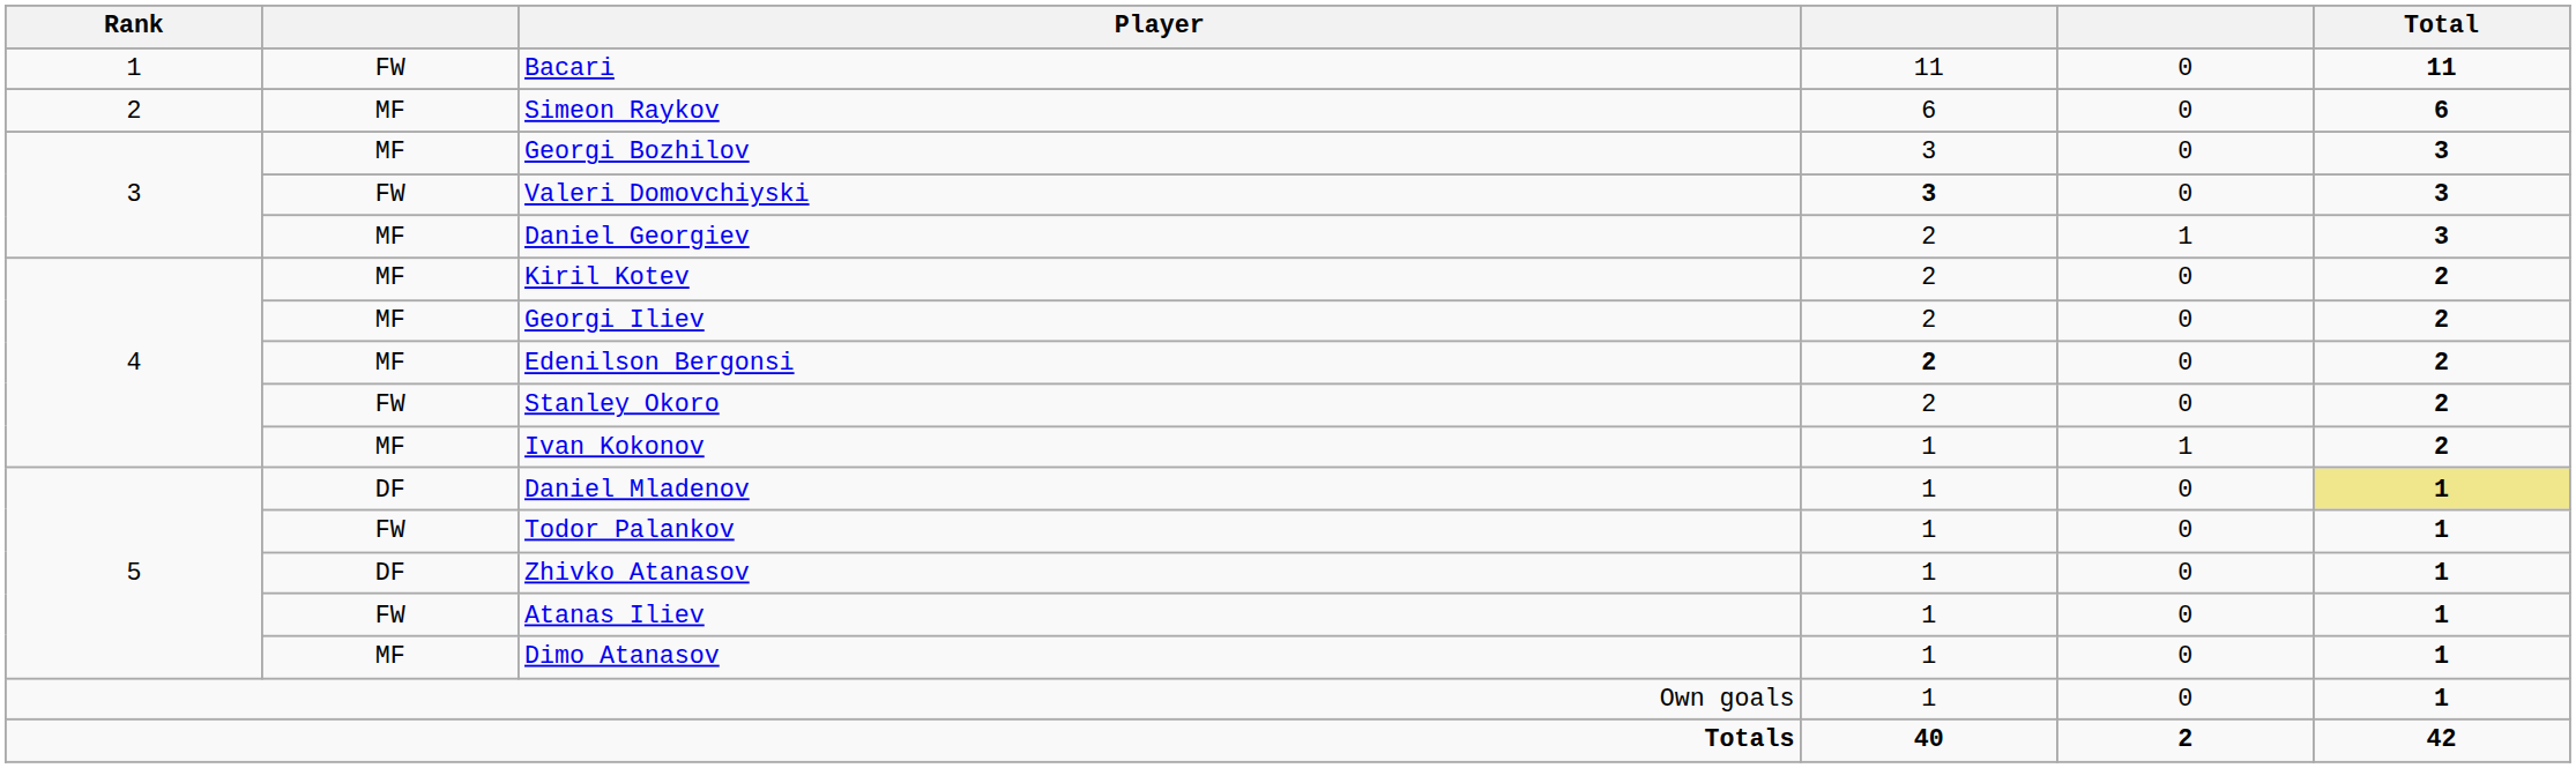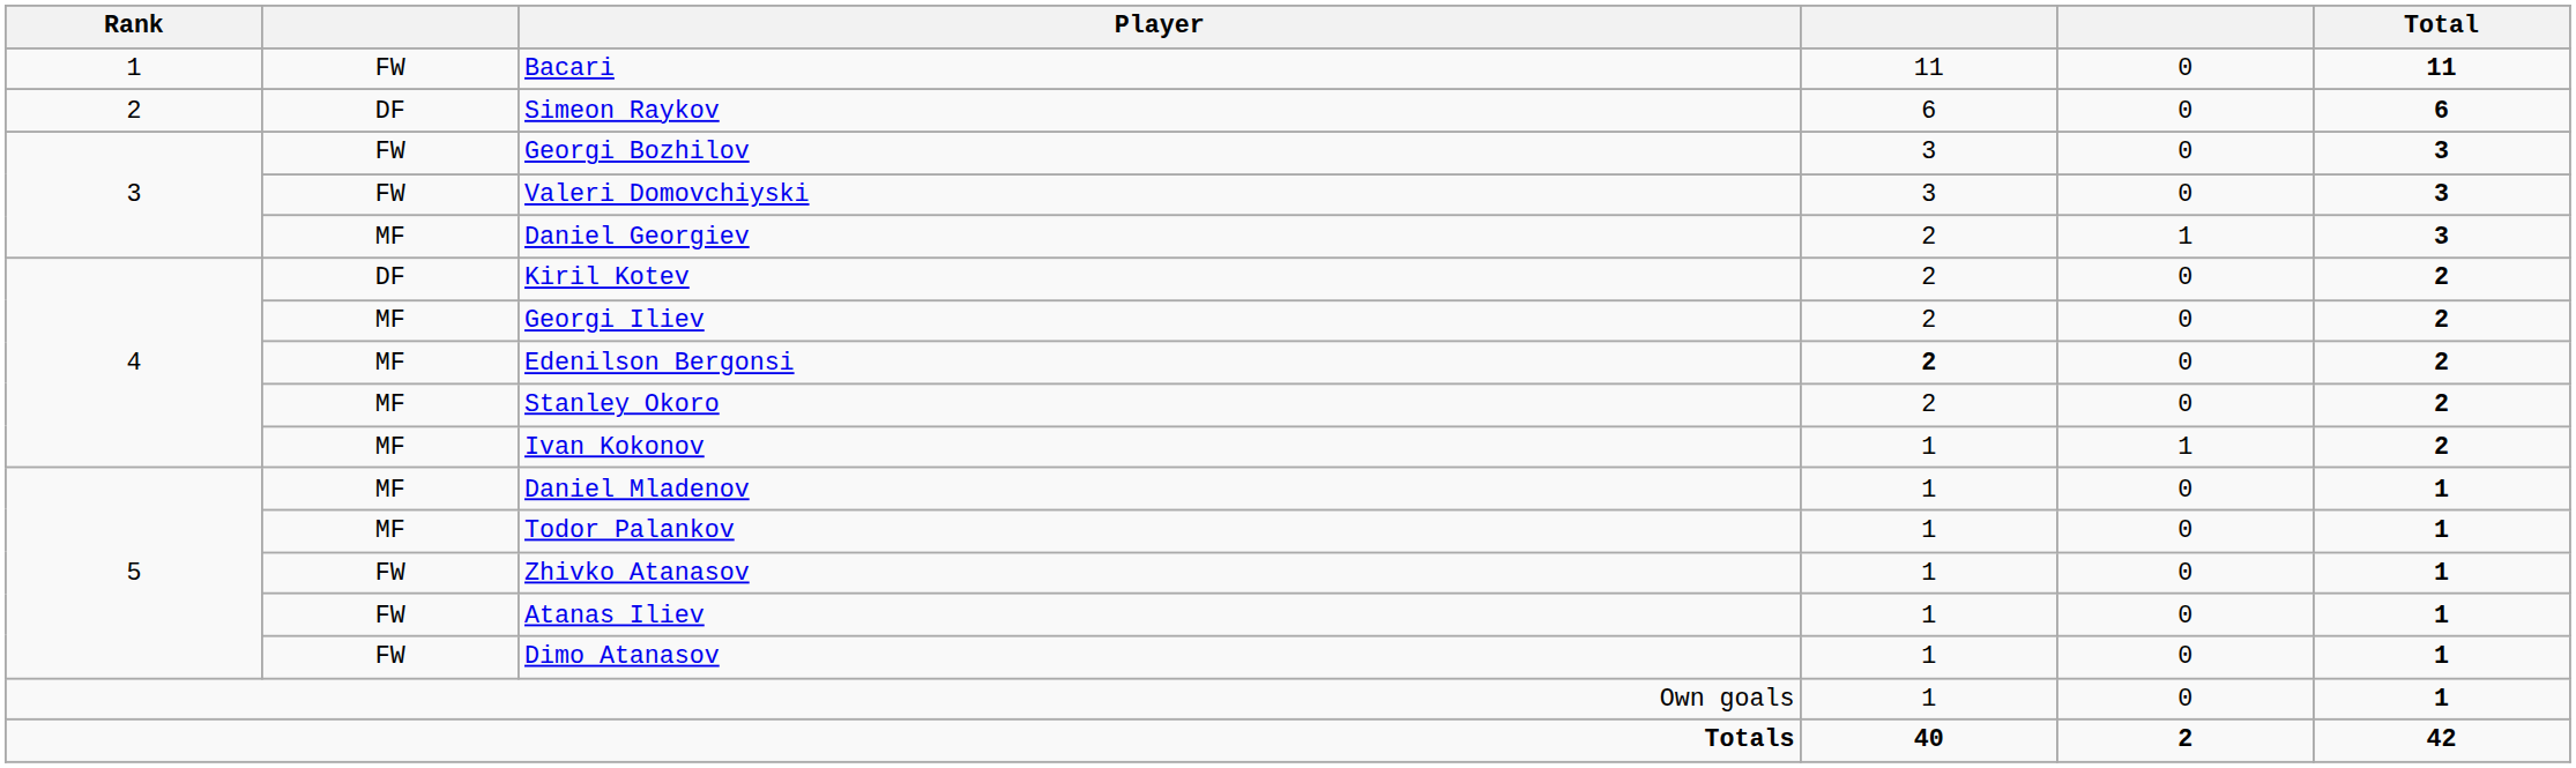 <table class="wikitable"  style="text-align:center; font-size:90%; width:95%;">
 <tr>
 <th style="width:10%;">Rank</th>
 <th style="width:10%;"></th>
 <th>Player</th>
 <th style="width:10%;"></th>
 <th style="width:10%;"></th>
 <th style="width:10%;">Total</th>
 </tr>
 <tr>
 <td>1</td>
 <td>FW</td>
 <td style="text-align:left;"> <a href='#'>Bacari</a></td>
 <td>11</td>
 <td>0</td>
 <td><strong>11</strong></td>
 </tr>
 <tr>
 <td>2</td>
-<td>MF</td>
+<td>DF</td>
 <td style="text-align:left;"> <a href='#'>Simeon Raykov</a></td>
 <td>6</td>
 <td>0</td>
 <td><strong>6</strong></td>
 </tr>
 <tr>
 <td rowspan=3>3</td>
-<td>MF</td>
+<td>FW</td>
 <td style="text-align:left;"> <a href='#'>Georgi Bozhilov</a></td>
 <td>3</td>
 <td>0</td>
 <td><strong>3</strong></td>
 </tr>
 <tr>
 <td>FW</td>
 <td style="text-align:left;"> <a href='#'>Valeri Domovchiyski</a></td>
-<td><strong>3</strong></td>
+<td>3</td>
 <td>0</td>
 <td><strong>3</strong></td>
 </tr>
 <tr>
 <td>MF</td>
 <td style="text-align:left;"> <a href='#'>Daniel Georgiev</a></td>
 <td>2</td>
 <td>1</td>
 <td><strong>3</strong></td>
 </tr>
 <tr>
 <td rowspan=5>4</td>
-<td>MF</td>
+<td>DF</td>
 <td style="text-align:left;"> <a href='#'>Kiril Kotev</a></td>
 <td>2</td>
 <td>0</td>
 <td><strong>2</strong></td>
 </tr>
 <tr>
 <td>MF</td>
 <td style="text-align:left;"> <a href='#'>Georgi Iliev</a></td>
 <td>2</td>
 <td>0</td>
 <td><strong>2</strong></td>
 </tr>
 <tr>
 <td>MF</td>
 <td style="text-align:left;"> <a href='#'>Edenilson Bergonsi</a></td>
 <td><strong>2</strong></td>
 <td>0</td>
 <td><strong>2</strong></td>
 </tr>
 <tr>
-<td>FW</td>
+<td>MF</td>
 <td style="text-align:left;"> <a href='#'>Stanley Okoro</a></td>
 <td>2</td>
 <td>0</td>
 <td><strong>2</strong></td>
 </tr>
 <tr>
 <td>MF</td>
 <td style="text-align:left;"> <a href='#'>Ivan Kokonov</a></td>
 <td>1</td>
 <td>1</td>
 <td><strong>2</strong></td>
 </tr>
 <tr>
 <td rowspan=5>5</td>
-<td>DF</td>
+<td>MF</td>
 <td style="text-align:left;"> <a href='#'>Daniel Mladenov</a></td>
 <td>1</td>
 <td>0</td>
-<td style="background: khaki;"><strong>1</strong></td>
+<td><strong>1</strong></td>
 </tr>
 <tr>
-<td>FW</td>
+<td>MF</td>
 <td style="text-align:left;"> <a href='#'>Todor Palankov</a></td>
 <td>1</td>
 <td>0</td>
 <td><strong>1</strong></td>
 </tr>
 <tr>
-<td>DF</td>
+<td>FW</td>
 <td style="text-align:left;"> <a href='#'>Zhivko Atanasov</a></td>
 <td>1</td>
 <td>0</td>
 <td><strong>1</strong></td>
 </tr>
 <tr>
 <td>FW</td>
 <td style="text-align:left;"> <a href='#'>Atanas Iliev</a></td>
 <td>1</td>
 <td>0</td>
 <td><strong>1</strong></td>
 </tr>
 <tr>
-<td>MF</td>
+<td>FW</td>
 <td style="text-align:left;"> <a href='#'>Dimo Atanasov</a></td>
 <td>1</td>
 <td>0</td>
 <td><strong>1</strong></td>
 </tr>
 <tr>
 <td colspan=3 style="text-align:right;">Own goals</td>
 <td>1</td>
 <td>0</td>
 <td><strong>1</strong></td>
 </tr>
 <tr>
 <td colspan=3 style="text-align:right;"><strong>Totals</strong></td>
 <td><strong>40</strong></td>
 <td><strong>2</strong></td>
 <td><strong>42</strong></td>
 </tr>
 </table>
